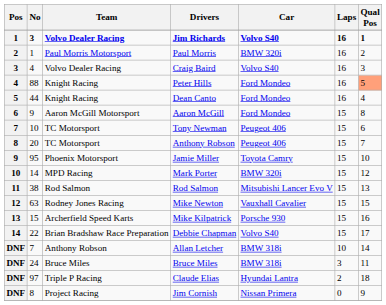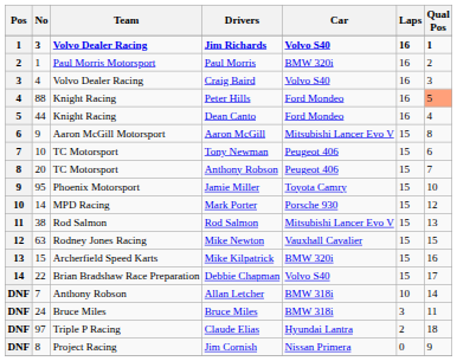 <table class="wikitable" style="font-size: 95%;">
 <tr>
 <th>Pos</th>
 <th>No</th>
 <th>Team</th>
 <th>Drivers</th>
 <th>Car</th>
 <th>Laps</th>
 <th>Qual<br>Pos</th>
 </tr>
 <tr>
 </tr>
 <tr style="font-weight:bold">
 <th>1</th>
 <td>3</td>
 <td><a href='#'>Volvo Dealer Racing</a></td>
 <td> <a href='#'>Jim Richards</a></td>
 <td><a href='#'>Volvo S40</a></td>
 <td>16</td>
 <td>1</td>
 </tr>
 <tr>
 <th>2</th>
 <td>1</td>
 <td><a href='#'>Paul Morris Motorsport</a></td>
 <td> <a href='#'>Paul Morris</a></td>
 <td><a href='#'>BMW 320i</a></td>
 <td>16</td>
 <td>2</td>
 </tr>
 <tr>
 <th>3</th>
 <td>4</td>
 <td>Volvo Dealer Racing</td>
 <td> <a href='#'>Craig Baird</a></td>
 <td><a href='#'>Volvo S40</a></td>
 <td>16</td>
 <td>3</td>
 </tr>
 <tr>
 <th>4</th>
 <td>88</td>
 <td>Knight Racing</td>
 <td> <a href='#'>Peter Hills</a></td>
 <td><a href='#'>Ford Mondeo</a></td>
 <td>16</td>
 <td style="background: lightsalmon;">5</td>
 </tr>
 <tr>
 <th>5</th>
 <td>44</td>
 <td>Knight Racing</td>
 <td> <a href='#'>Dean Canto</a></td>
 <td><a href='#'>Ford Mondeo</a></td>
 <td>16</td>
 <td>4</td>
 </tr>
 <tr>
 <th>6</th>
 <td>9</td>
 <td>Aaron McGill Motorsport</td>
 <td> <a href='#'>Aaron McGill</a></td>
-<td><a href='#'>Ford Mondeo</a></td>
+<td><a href='#'>Mitsubishi Lancer Evo V</a></td>
 <td>15</td>
 <td>8</td>
 </tr>
 <tr>
 <th>7</th>
 <td>10</td>
 <td>TC Motorsport</td>
 <td> <a href='#'>Tony Newman</a></td>
 <td><a href='#'>Peugeot 406</a></td>
 <td>15</td>
 <td>6</td>
 </tr>
 <tr>
 <th>8</th>
 <td>20</td>
 <td>TC Motorsport</td>
 <td> <a href='#'>Anthony Robson</a></td>
 <td><a href='#'>Peugeot 406</a></td>
 <td>15</td>
 <td>7</td>
 </tr>
 <tr>
 <th>9</th>
 <td>95</td>
 <td>Phoenix Motorsport</td>
 <td> <a href='#'>Jamie Miller</a></td>
 <td><a href='#'>Toyota Camry</a></td>
 <td>15</td>
 <td>10</td>
 </tr>
 <tr>
 <th>10</th>
 <td>14</td>
 <td>MPD Racing</td>
 <td> <a href='#'>Mark Porter</a></td>
-<td><a href='#'>BMW 320i</a></td>
+<td><a href='#'>Porsche 930</a></td>
 <td>15</td>
 <td>12</td>
 </tr>
 <tr>
 <th>11</th>
 <td>38</td>
 <td>Rod Salmon</td>
 <td> <a href='#'>Rod Salmon</a></td>
 <td><a href='#'>Mitsubishi Lancer Evo V</a></td>
 <td>15</td>
 <td>13</td>
 </tr>
 <tr>
 <th>12</th>
 <td>63</td>
 <td>Rodney Jones Racing</td>
 <td> <a href='#'>Mike Newton</a></td>
 <td><a href='#'>Vauxhall Cavalier</a></td>
 <td>15</td>
 <td>15</td>
 </tr>
 <tr>
 <th>13</th>
 <td>15</td>
 <td>Archerfield Speed Karts</td>
 <td> <a href='#'>Mike Kilpatrick</a></td>
-<td><a href='#'>Porsche 930</a></td>
+<td><a href='#'>BMW 320i</a></td>
 <td>15</td>
 <td>16</td>
 </tr>
 <tr>
 <th>14</th>
 <td>22</td>
 <td>Brian Bradshaw Race Preparation</td>
 <td> <a href='#'>Debbie Chapman</a></td>
 <td><a href='#'>Volvo S40</a></td>
 <td>15</td>
 <td>17</td>
 </tr>
 <tr>
 <th>DNF</th>
 <td>7</td>
 <td>Anthony Robson</td>
 <td> <a href='#'>Allan Letcher</a></td>
 <td><a href='#'>BMW 318i</a></td>
 <td>10</td>
 <td>14</td>
 </tr>
 <tr>
 <th>DNF</th>
 <td>24</td>
 <td>Bruce Miles</td>
 <td> <a href='#'>Bruce Miles</a></td>
 <td><a href='#'>BMW 318i</a></td>
 <td>3</td>
 <td>11</td>
 </tr>
 <tr>
 <th>DNF</th>
 <td>97</td>
 <td>Triple P Racing</td>
 <td> <a href='#'>Claude Elias</a></td>
 <td><a href='#'>Hyundai Lantra</a></td>
 <td>2</td>
 <td>18</td>
 </tr>
 <tr>
 <th>DNF</th>
 <td>8</td>
 <td>Project Racing</td>
 <td> <a href='#'>Jim Cornish</a></td>
 <td><a href='#'>Nissan Primera</a></td>
 <td>0</td>
 <td>9</td>
 </tr>
 <tr>
 </tr>
 </table>
